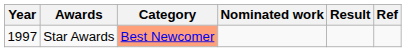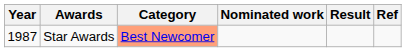 <table class="wikitable sortable">
 <tr>
 <th>Year</th>
 <th>Awards</th>
 <th>Category</th>
 <th>Nominated work</th>
 <th>Result</th>
 <th>Ref</th>
 </tr>
 <tr>
-<td>1997</td>
+<td>1987</td>
 <td>Star Awards</td>
 <td style="background: lightsalmon;"><a href='#'>Best Newcomer</a></td>
 <td></td>
 <td></td>
 <td></td>
 </tr>
 </table>
